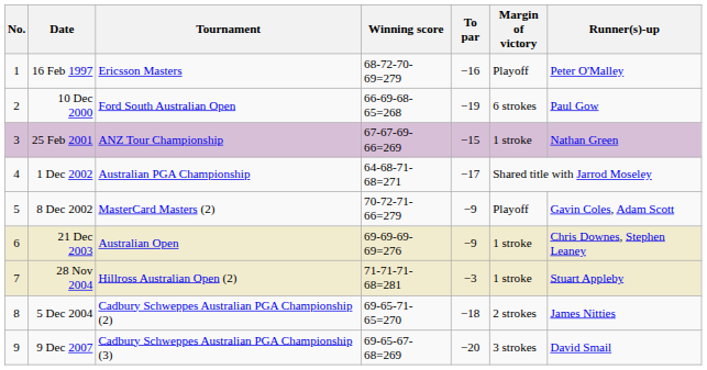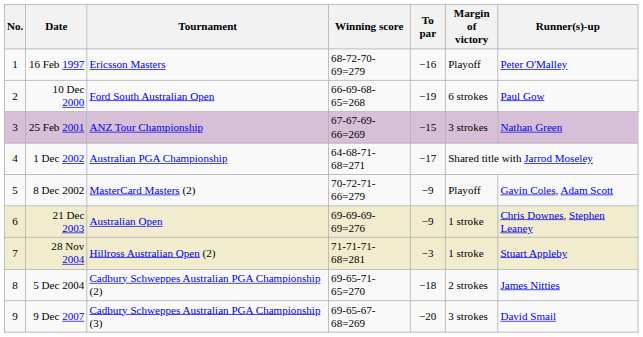 <table class="wikitable" style="font-size:95%;">
 <tr>
 <th>No.</th>
 <th>Date</th>
 <th>Tournament</th>
 <th>Winning score</th>
 <th>To par</th>
 <th>Margin of<br>victory</th>
 <th>Runner(s)-up</th>
 </tr>
 <tr>
 <td align=center>1</td>
 <td align=right>16 Feb <a href='#'>1997</a></td>
 <td><a href='#'>Ericsson Masters</a></td>
 <td>68-72-70-69=279</td>
 <td align=center>−16</td>
 <td>Playoff</td>
 <td> <a href='#'>Peter O'Malley</a></td>
 </tr>
 <tr>
 <td align=center>2</td>
 <td align=right>10 Dec <a href='#'>2000</a></td>
 <td><a href='#'>Ford South Australian Open</a></td>
 <td>66-69-68-65=268</td>
 <td align=center>−19</td>
 <td>6 strokes</td>
 <td> <a href='#'>Paul Gow</a></td>
 </tr>
 <tr style="background:thistle;">
 <td align=center>3</td>
 <td align=right>25 Feb <a href='#'>2001</a></td>
 <td><a href='#'>ANZ Tour Championship</a></td>
 <td>67-67-69-66=269</td>
 <td align=center>−15</td>
-<td>1 stroke</td>
+<td>3 strokes</td>
 <td> <a href='#'>Nathan Green</a></td>
 </tr>
 <tr>
 <td align=center>4</td>
 <td align=right>1 Dec <a href='#'>2002</a></td>
 <td><a href='#'>Australian PGA Championship</a></td>
 <td>64-68-71-68=271</td>
 <td align=center>−17</td>
 <td colspan=2>Shared title with  <a href='#'>Jarrod Moseley</a></td>
 </tr>
 <tr>
 <td align=center>5</td>
 <td align=right>8 Dec 2002</td>
 <td><a href='#'>MasterCard Masters</a> (2)</td>
 <td>70-72-71-66=279</td>
 <td align=center>−9</td>
 <td>Playoff</td>
 <td> <a href='#'>Gavin Coles</a>,  <a href='#'>Adam Scott</a></td>
 </tr>
 <tr style="background:#f2ecce;">
 <td align=center>6</td>
 <td align=right>21 Dec <a href='#'>2003</a></td>
 <td><a href='#'>Australian Open</a></td>
 <td>69-69-69-69=276</td>
 <td align=center>−9</td>
 <td>1 stroke</td>
 <td> <a href='#'>Chris Downes</a>,  <a href='#'>Stephen Leaney</a></td>
 </tr>
 <tr style="background:#f2ecce;">
 <td align=center>7</td>
 <td align=right>28 Nov <a href='#'>2004</a></td>
 <td><a href='#'>Hillross Australian Open</a> (2)</td>
 <td>71-71-71-68=281</td>
 <td align=center>−3</td>
 <td>1 stroke</td>
 <td> <a href='#'>Stuart Appleby</a></td>
 </tr>
 <tr>
 <td align=center>8</td>
 <td align=right>5 Dec 2004</td>
 <td><a href='#'>Cadbury Schweppes Australian PGA Championship</a> (2)</td>
 <td>69-65-71-65=270</td>
 <td align=center>−18</td>
 <td>2 strokes</td>
 <td> <a href='#'>James Nitties</a></td>
 </tr>
 <tr>
 <td align=center>9</td>
 <td align=right>9 Dec <a href='#'>2007</a></td>
 <td><a href='#'>Cadbury Schweppes Australian PGA Championship</a> (3)</td>
 <td>69-65-67-68=269</td>
 <td align=center>−20</td>
 <td>3 strokes</td>
 <td> <a href='#'>David Smail</a></td>
 </tr>
 </table>
